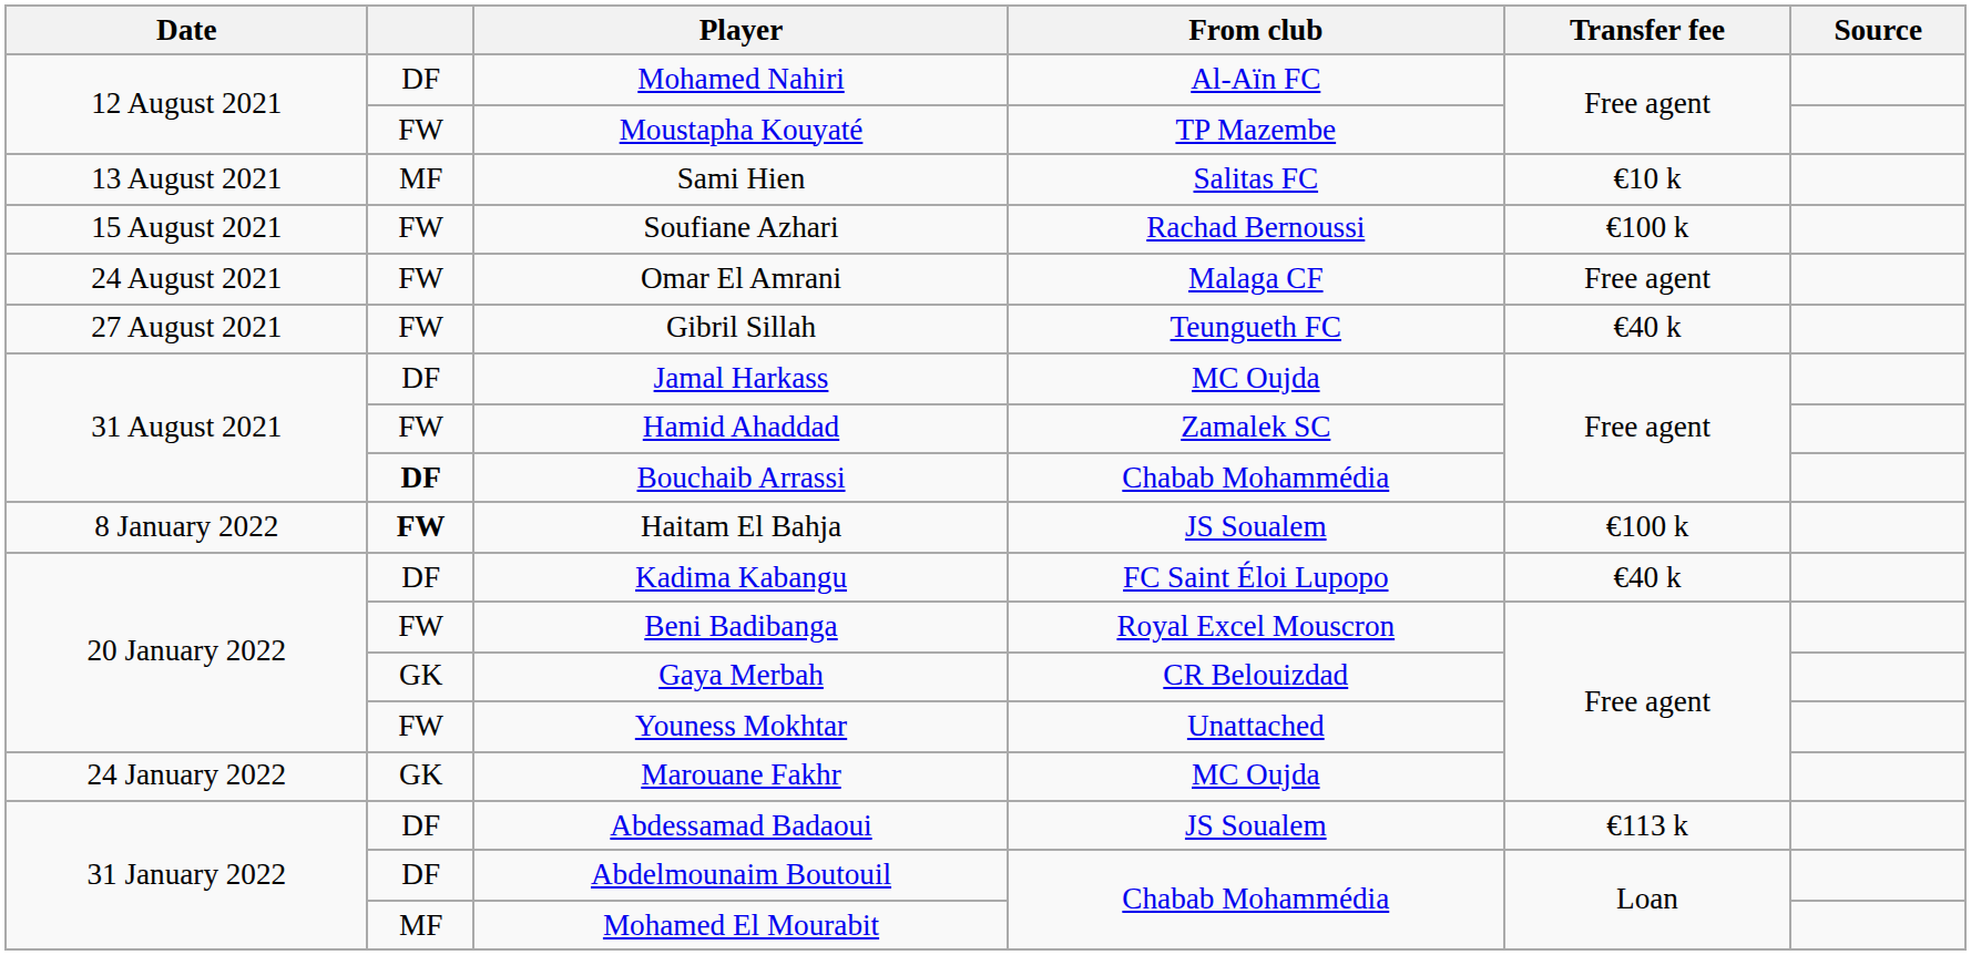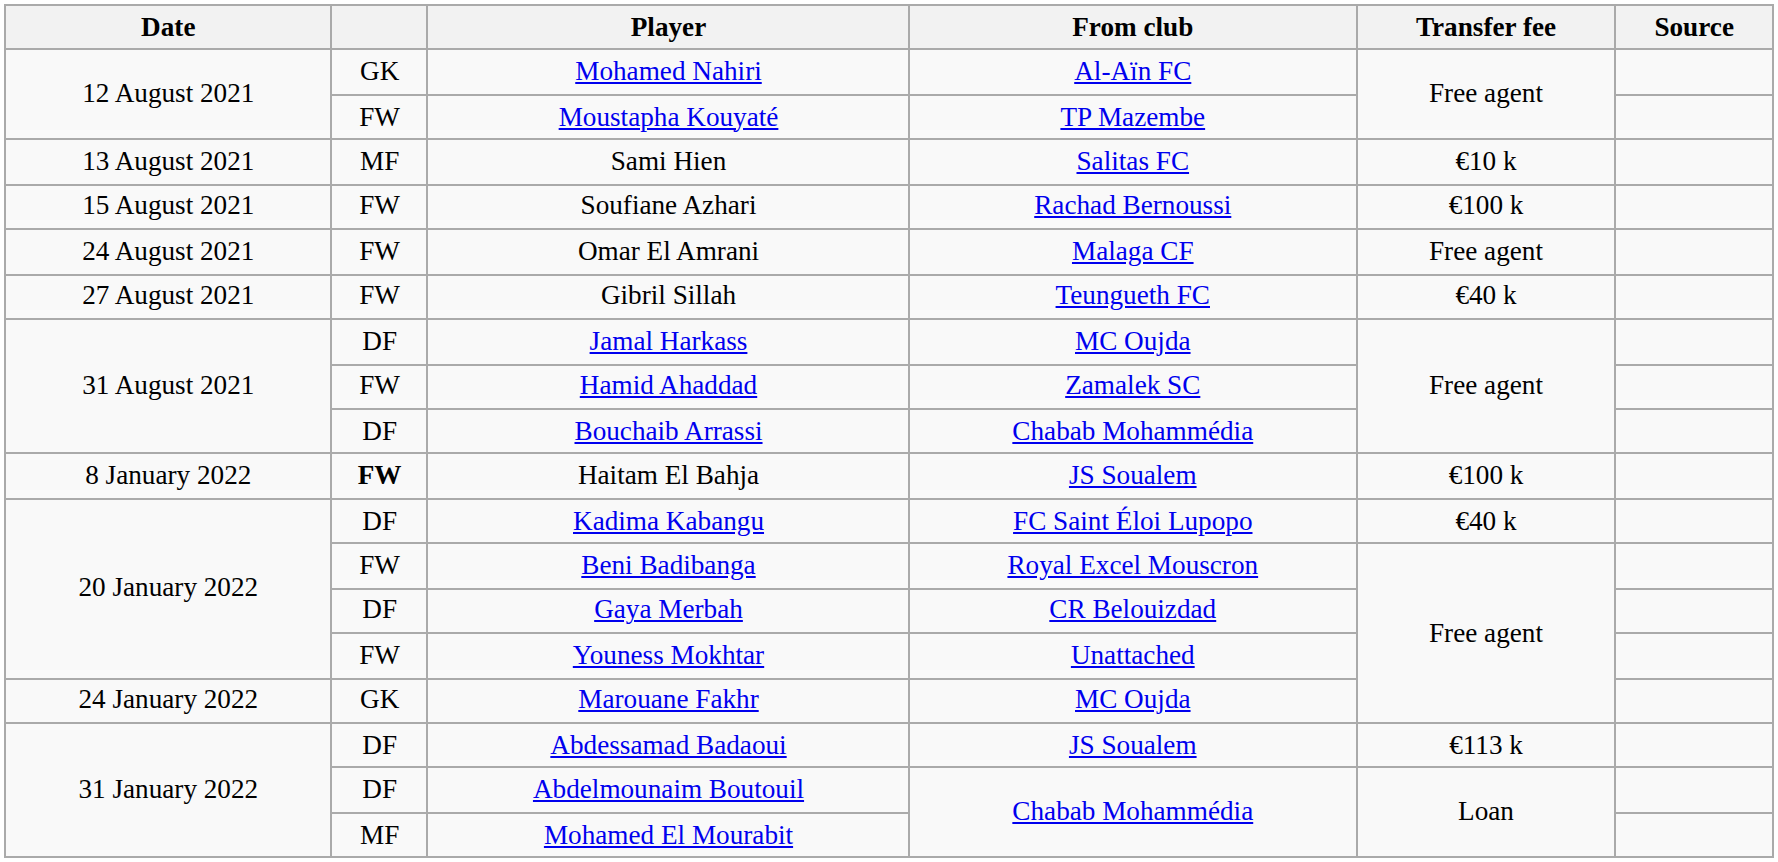 <table class="wikitable sortable" style="width:70%; text-align:center; font-size:85%; text-align:centre;">
 <tr>
 <th>Date</th>
 <th></th>
 <th>Player</th>
 <th>From club</th>
 <th>Transfer fee</th>
 <th>Source</th>
 </tr>
 <tr>
 <td rowspan="2">12 August 2021</td>
-<td>DF</td>
+<td>GK</td>
 <td> <a href='#'>Mohamed Nahiri</a></td>
 <td> <a href='#'>Al-Aïn FC</a></td>
 <td rowspan="2">Free agent</td>
 <td></td>
 </tr>
 <tr>
 <td>FW</td>
 <td> <a href='#'>Moustapha Kouyaté</a></td>
 <td> <a href='#'>TP Mazembe</a></td>
 <td></td>
 </tr>
 <tr>
 <td>13 August 2021</td>
 <td>MF</td>
 <td> Sami Hien</td>
 <td> <a href='#'>Salitas FC</a></td>
 <td>€10 k</td>
 <td></td>
 </tr>
 <tr>
 <td>15 August 2021</td>
 <td>FW</td>
 <td> Soufiane Azhari</td>
 <td><a href='#'>Rachad Bernoussi</a></td>
 <td>€100 k</td>
 <td></td>
 </tr>
 <tr>
 <td>24 August 2021</td>
 <td>FW</td>
 <td> Omar El Amrani</td>
 <td> <a href='#'>Malaga CF</a></td>
 <td>Free agent</td>
 <td></td>
 </tr>
 <tr>
 <td>27 August 2021</td>
 <td>FW</td>
 <td> Gibril Sillah</td>
 <td> <a href='#'>Teungueth FC</a></td>
 <td>€40 k</td>
 <td></td>
 </tr>
 <tr>
 <td rowspan="3">31  August 2021</td>
 <td>DF</td>
 <td> <a href='#'>Jamal Harkass</a></td>
 <td><a href='#'>MC Oujda</a></td>
 <td rowspan="3">Free agent</td>
 <td></td>
 </tr>
 <tr>
 <td>FW</td>
 <td> <a href='#'>Hamid Ahaddad</a></td>
 <td> <a href='#'>Zamalek SC</a></td>
 <td></td>
 </tr>
 <tr>
-<td><strong>DF</strong></td>
+<td>DF</td>
 <td> <a href='#'>Bouchaib Arrassi</a></td>
 <td><a href='#'>Chabab Mohammédia</a></td>
 <td></td>
 </tr>
 <tr>
 <td>8 January 2022</td>
 <td><strong>FW</strong></td>
 <td> Haitam El Bahja</td>
 <td><a href='#'>JS Soualem</a></td>
 <td>€100 k</td>
 <td></td>
 </tr>
 <tr>
 <td rowspan="4">20 January 2022</td>
 <td>DF</td>
 <td> <a href='#'>Kadima Kabangu</a></td>
 <td> <a href='#'>FC Saint Éloi Lupopo</a></td>
 <td>€40 k</td>
 <td></td>
 </tr>
 <tr>
 <td>FW</td>
 <td> <a href='#'>Beni Badibanga</a></td>
 <td> <a href='#'>Royal Excel Mouscron</a></td>
 <td rowspan="4">Free agent</td>
 <td></td>
 </tr>
 <tr>
-<td>GK</td>
+<td>DF</td>
 <td> <a href='#'>Gaya Merbah</a></td>
 <td> <a href='#'>CR Belouizdad</a></td>
 <td></td>
 </tr>
 <tr>
 <td>FW</td>
 <td> <a href='#'>Youness Mokhtar</a></td>
 <td><a href='#'>Unattached</a></td>
 <td></td>
 </tr>
 <tr>
 <td>24 January 2022</td>
 <td>GK</td>
 <td> <a href='#'>Marouane Fakhr</a></td>
 <td><a href='#'>MC Oujda</a></td>
 <td></td>
 </tr>
 <tr>
 <td rowspan="3">31 January 2022</td>
 <td>DF</td>
 <td> <a href='#'>Abdessamad Badaoui</a></td>
 <td><a href='#'>JS Soualem</a></td>
 <td>€113 k</td>
 <td></td>
 </tr>
 <tr>
 <td>DF</td>
 <td> <a href='#'>Abdelmounaim Boutouil</a></td>
 <td rowspan="2"><a href='#'>Chabab Mohammédia</a></td>
 <td rowspan="2">Loan</td>
 <td></td>
 </tr>
 <tr>
 <td>MF</td>
 <td> <a href='#'>Mohamed El Mourabit</a></td>
 <td></td>
 </tr>
 <tr>
 </tr>
 </table>
